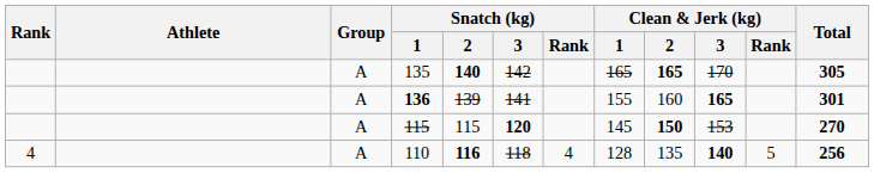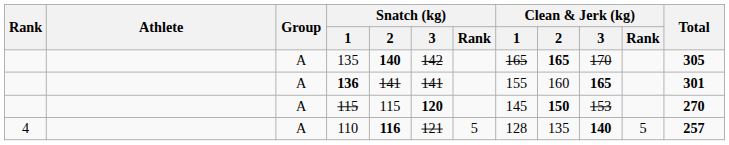 <table class = "wikitable" style="text-align:center;">
 <tr>
 <th rowspan=2 width=40>Rank</th>
 <th rowspan=2 width=250>Athlete</th>
 <th rowspan=2 width=50>Group</th>
 <th colspan=4>Snatch (kg)</th>
 <th colspan=4>Clean & Jerk (kg)</th>
 <th rowspan=2 width=60>Total</th>
 </tr>
 <tr>
 <th width=40>1</th>
 <th width=40>2</th>
 <th width=40>3</th>
 <th width=40>Rank</th>
 <th width=40>1</th>
 <th width=40>2</th>
 <th width=40>3</th>
 <th width=40>Rank</th>
 </tr>
 <tr>
 <td></td>
 <td align=left></td>
 <td>A</td>
 <td>135</td>
 <td><strong>140</strong></td>
 <td><s>142</s></td>
 <td></td>
 <td><s>165</s></td>
 <td><strong>165</strong></td>
 <td><s>170</s></td>
 <td></td>
 <td><strong>305</strong></td>
 </tr>
 <tr>
 <td></td>
 <td align=left></td>
 <td>A</td>
 <td><strong>136</strong></td>
-<td><s>139</s></td>
+<td><s>141</s></td>
 <td><s>141</s></td>
 <td></td>
 <td>155</td>
 <td>160</td>
 <td><strong>165</strong></td>
 <td></td>
 <td><strong>301</strong></td>
 </tr>
 <tr>
 <td></td>
 <td align=left></td>
 <td>A</td>
 <td><s>115</s></td>
 <td>115</td>
 <td><strong>120</strong></td>
 <td></td>
 <td>145</td>
 <td><strong>150</strong></td>
 <td><s>153</s></td>
 <td></td>
 <td><strong>270</strong></td>
 </tr>
 <tr>
 <td>4</td>
 <td align=left></td>
 <td>A</td>
 <td>110</td>
 <td><strong>116</strong></td>
-<td><s>118</s></td>
-<td>4</td>
+<td><s>121</s></td>
+<td>5</td>
 <td>128</td>
 <td>135</td>
 <td><strong>140</strong></td>
 <td>5</td>
-<td><strong>256</strong></td>
+<td><strong>257</strong></td>
 </tr>
 </table>
